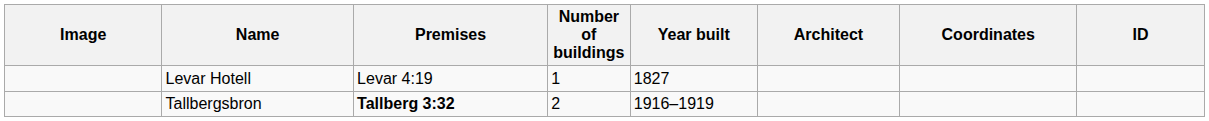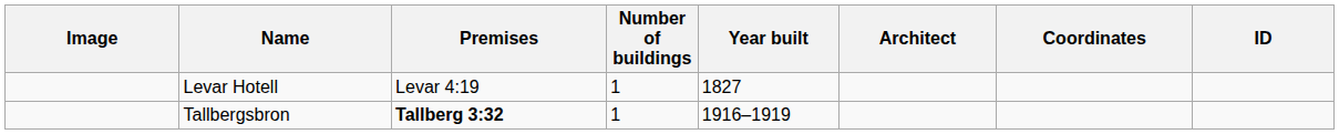 <table class="wikitable" width="95%">
 <tr>
 <th width="150">Image</th>
 <th>Name</th>
 <th>Premises</th>
 <th width="75">Number of<br>buildings</th>
 <th width="120">Year built</th>
 <th>Architect</th>
 <th width="170">Coordinates</th>
 <th width="120">ID</th>
 </tr>
 <tr>
 <td></td>
 <td>Levar Hotell</td>
 <td>Levar 4:19</td>
 <td>1</td>
 <td>1827</td>
 <td></td>
 <td></td>
 <td></td>
 </tr>
 <tr>
 <td></td>
 <td Tallbergsbroarna>Tallbergsbron</td>
 <td><strong>Tallberg 3:32</strong></td>
-<td>2</td>
+<td>1</td>
 <td>1916–1919</td>
 <td></td>
 <td></td>
 <td></td>
 </tr>
 </table>
